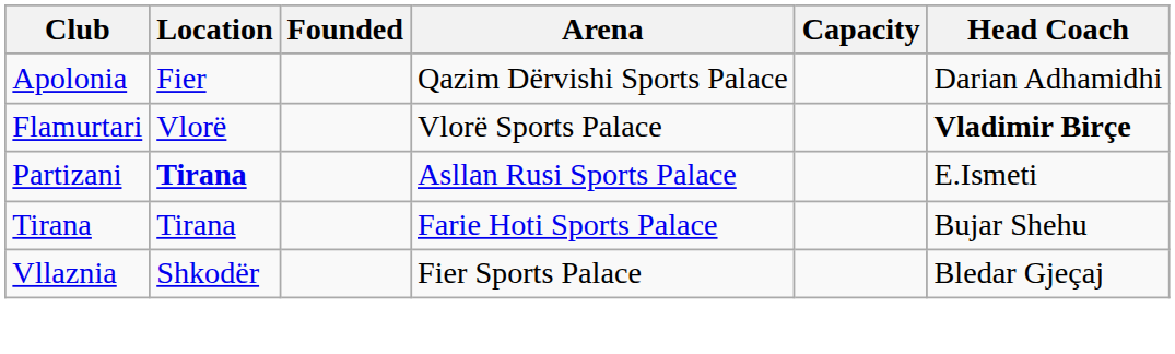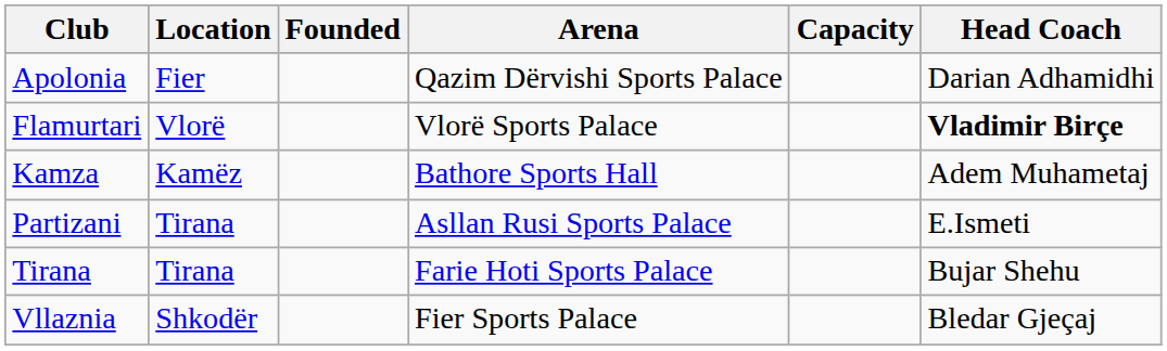 <table class="wikitable sortable">
 <tr>
 <th scope="col">Club</th>
 <th scope="col">Location</th>
 <th scope="col">Founded</th>
 <th scope="col">Arena</th>
 <th scope="col">Capacity</th>
 <th scope="col">Head Coach</th>
 </tr>
 <tr bgcolor=>
 <td><a href='#'>Apolonia</a></td>
 <td><a href='#'>Fier</a></td>
 <td></td>
 <td>Qazim Dërvishi Sports Palace</td>
 <td></td>
 <td> Darian Adhamidhi</td>
 </tr>
 <tr bgcolor=>
 <td><a href='#'>Flamurtari</a></td>
 <td><a href='#'>Vlorë</a></td>
 <td></td>
 <td>Vlorë Sports Palace</td>
 <td></td>
 <td><strong> Vladimir Birçe</strong></td>
 </tr>
 <tr bgcolor=>
+<td><a href='#'>Kamza</a></td>
+<td><a href='#'>Kamëz</a></td>
+<td></td>
+<td><a href='#'>Bathore Sports Hall</a></td>
+<td></td>
+<td> Adem Muhametaj</td>
+</tr>
+<tr bgcolor=>
 <td><a href='#'>Partizani</a></td>
-<td><strong><a href='#'>Tirana</a></strong></td>
+<td><a href='#'>Tirana</a></td>
 <td></td>
 <td><a href='#'>Asllan Rusi Sports Palace</a></td>
 <td></td>
 <td> E.Ismeti</td>
 </tr>
 <tr bgcolor=>
 <td><a href='#'>Tirana</a></td>
 <td><a href='#'>Tirana</a></td>
 <td></td>
 <td><a href='#'>Farie Hoti Sports Palace</a></td>
 <td></td>
 <td> Bujar Shehu</td>
 </tr>
 <tr bgcolor=>
 <td><a href='#'>Vllaznia</a></td>
 <td><a href='#'>Shkodër</a></td>
 <td></td>
 <td>Fier Sports Palace</td>
 <td></td>
 <td> Bledar Gjeçaj</td>
 </tr>
 </table>
